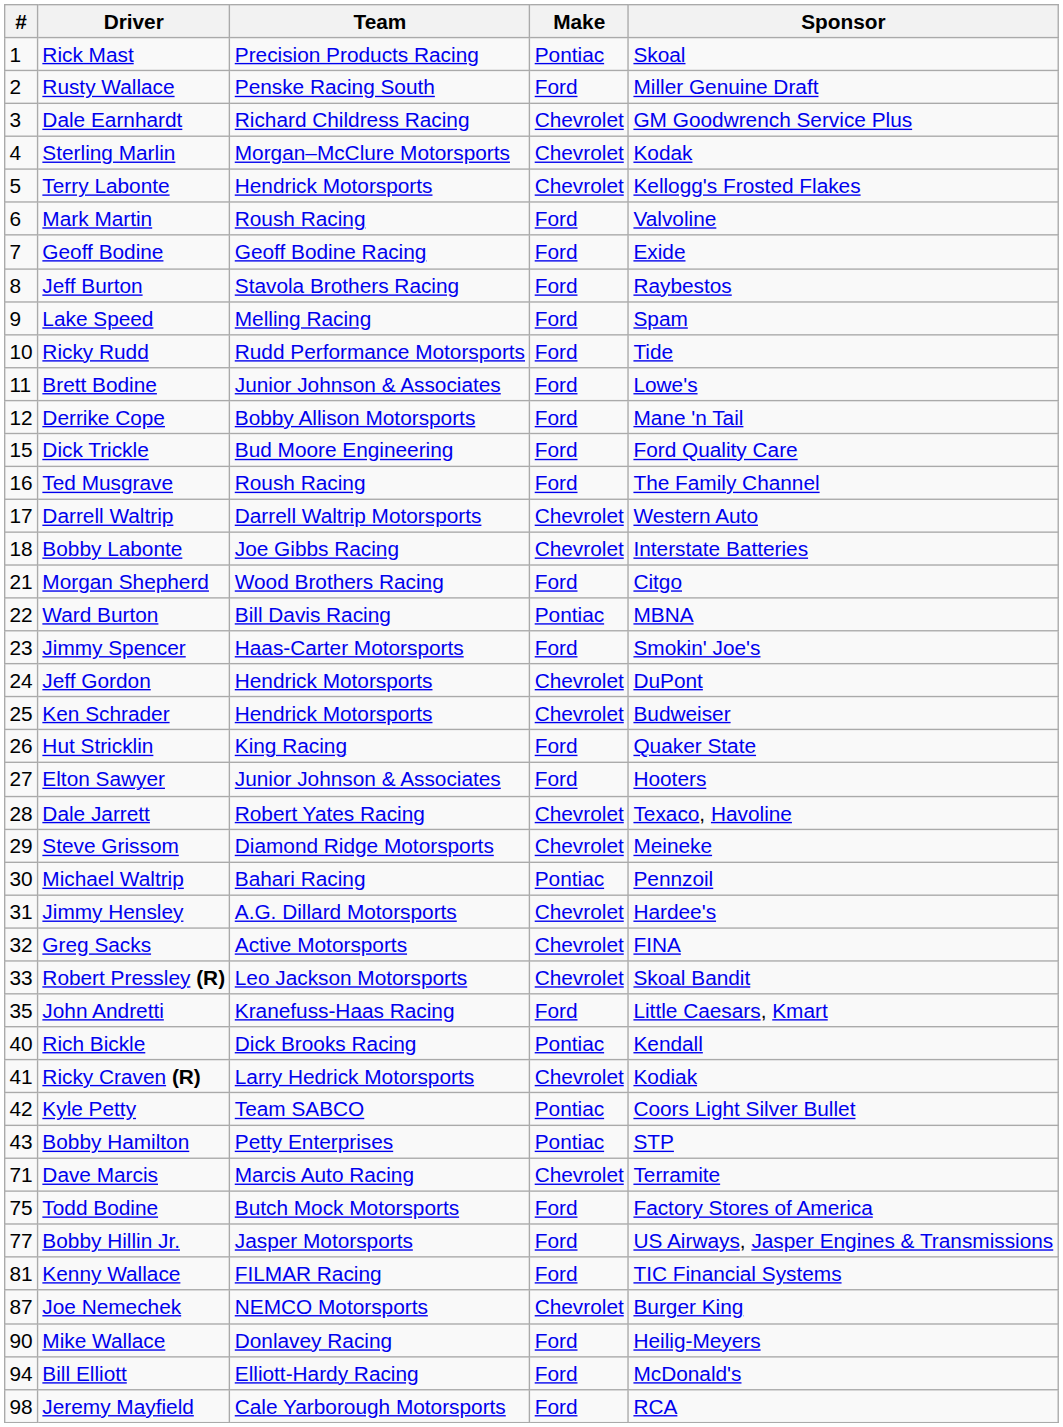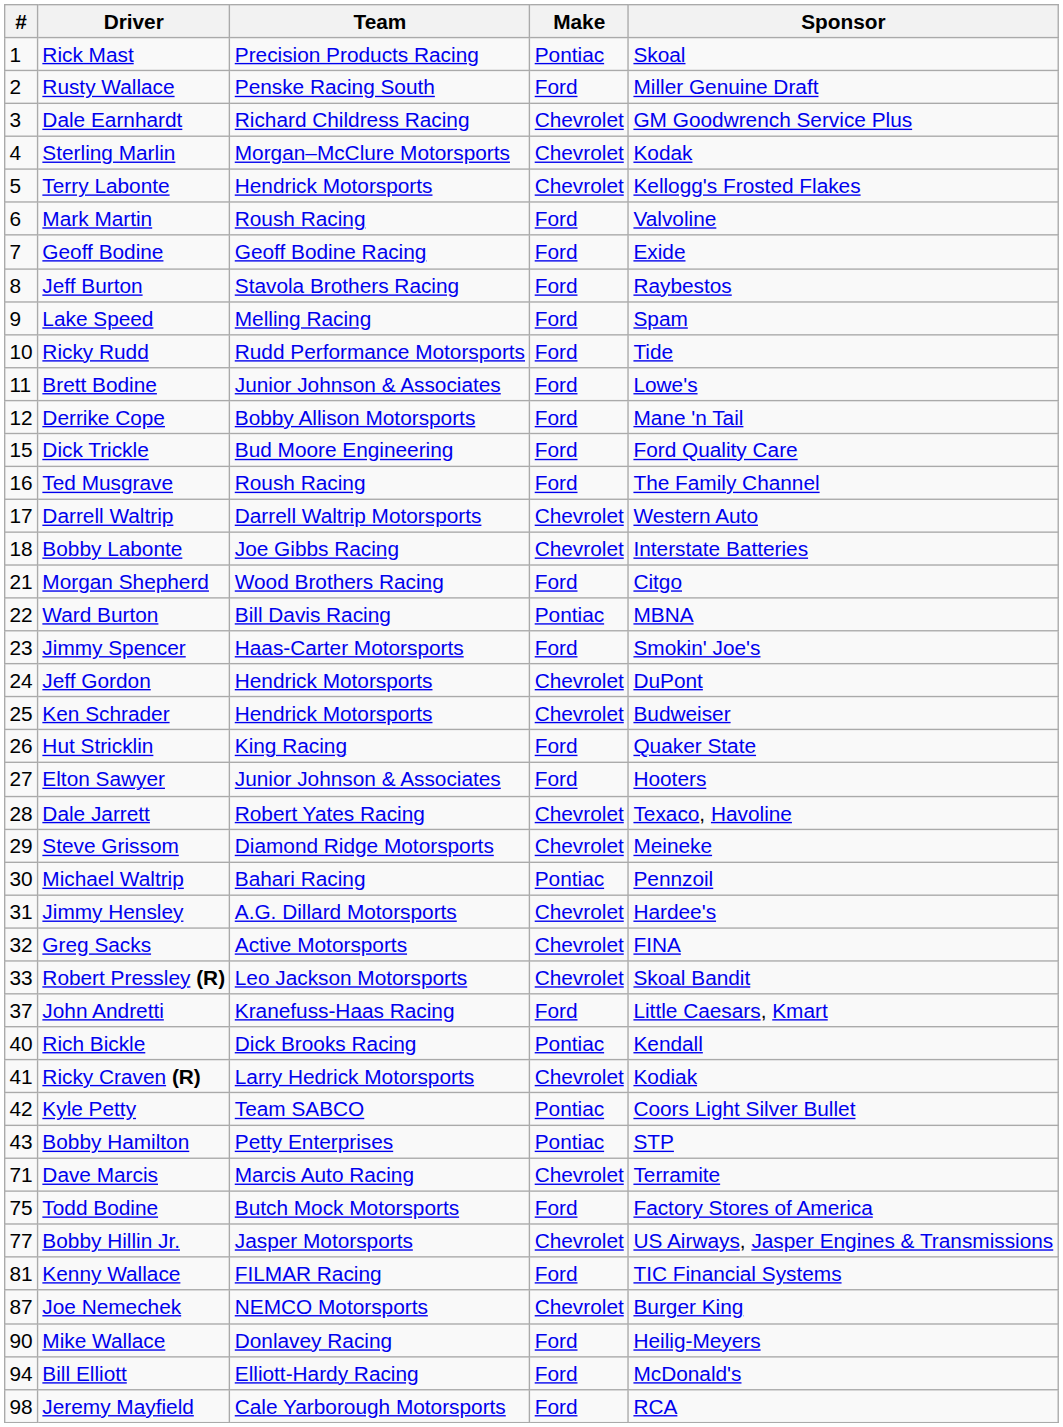 <table class="wikitable" style="font-size:95%">
 <tr>
 <th>#</th>
 <th>Driver</th>
 <th>Team</th>
 <th>Make</th>
 <th>Sponsor</th>
 </tr>
 <tr>
 <td>1</td>
 <td><a href='#'>Rick Mast</a></td>
 <td><a href='#'>Precision Products Racing</a></td>
 <td><a href='#'>Pontiac</a></td>
 <td><a href='#'>Skoal</a></td>
 </tr>
 <tr>
 <td>2</td>
 <td><a href='#'>Rusty Wallace</a></td>
 <td><a href='#'>Penske Racing South</a></td>
 <td><a href='#'>Ford</a></td>
 <td><a href='#'>Miller Genuine Draft</a></td>
 </tr>
 <tr>
 <td>3</td>
 <td><a href='#'>Dale Earnhardt</a></td>
 <td><a href='#'>Richard Childress Racing</a></td>
 <td><a href='#'>Chevrolet</a></td>
 <td><a href='#'>GM Goodwrench Service Plus</a></td>
 </tr>
 <tr>
 <td>4</td>
 <td><a href='#'>Sterling Marlin</a></td>
 <td><a href='#'>Morgan–McClure Motorsports</a></td>
 <td><a href='#'>Chevrolet</a></td>
 <td><a href='#'>Kodak</a></td>
 </tr>
 <tr>
 <td>5</td>
 <td><a href='#'>Terry Labonte</a></td>
 <td><a href='#'>Hendrick Motorsports</a></td>
 <td><a href='#'>Chevrolet</a></td>
 <td><a href='#'>Kellogg's Frosted Flakes</a></td>
 </tr>
 <tr>
 <td>6</td>
 <td><a href='#'>Mark Martin</a></td>
 <td><a href='#'>Roush Racing</a></td>
 <td><a href='#'>Ford</a></td>
 <td><a href='#'>Valvoline</a></td>
 </tr>
 <tr>
 <td>7</td>
 <td><a href='#'>Geoff Bodine</a></td>
 <td><a href='#'>Geoff Bodine Racing</a></td>
 <td><a href='#'>Ford</a></td>
 <td><a href='#'>Exide</a></td>
 </tr>
 <tr>
 <td>8</td>
 <td><a href='#'>Jeff Burton</a></td>
 <td><a href='#'>Stavola Brothers Racing</a></td>
 <td><a href='#'>Ford</a></td>
 <td><a href='#'>Raybestos</a></td>
 </tr>
 <tr>
 <td>9</td>
 <td><a href='#'>Lake Speed</a></td>
 <td><a href='#'>Melling Racing</a></td>
 <td><a href='#'>Ford</a></td>
 <td><a href='#'>Spam</a></td>
 </tr>
 <tr>
 <td>10</td>
 <td><a href='#'>Ricky Rudd</a></td>
 <td><a href='#'>Rudd Performance Motorsports</a></td>
 <td><a href='#'>Ford</a></td>
 <td><a href='#'>Tide</a></td>
 </tr>
 <tr>
 <td>11</td>
 <td><a href='#'>Brett Bodine</a></td>
 <td><a href='#'>Junior Johnson & Associates</a></td>
 <td><a href='#'>Ford</a></td>
 <td><a href='#'>Lowe's</a></td>
 </tr>
 <tr>
 <td>12</td>
 <td><a href='#'>Derrike Cope</a></td>
 <td><a href='#'>Bobby Allison Motorsports</a></td>
 <td><a href='#'>Ford</a></td>
 <td><a href='#'>Mane 'n Tail</a></td>
 </tr>
 <tr>
 <td>15</td>
 <td><a href='#'>Dick Trickle</a></td>
 <td><a href='#'>Bud Moore Engineering</a></td>
 <td><a href='#'>Ford</a></td>
 <td><a href='#'>Ford Quality Care</a></td>
 </tr>
 <tr>
 <td>16</td>
 <td><a href='#'>Ted Musgrave</a></td>
 <td><a href='#'>Roush Racing</a></td>
 <td><a href='#'>Ford</a></td>
 <td><a href='#'>The Family Channel</a></td>
 </tr>
 <tr>
 <td>17</td>
 <td><a href='#'>Darrell Waltrip</a></td>
 <td><a href='#'>Darrell Waltrip Motorsports</a></td>
 <td><a href='#'>Chevrolet</a></td>
 <td><a href='#'>Western Auto</a></td>
 </tr>
 <tr>
 <td>18</td>
 <td><a href='#'>Bobby Labonte</a></td>
 <td><a href='#'>Joe Gibbs Racing</a></td>
 <td><a href='#'>Chevrolet</a></td>
 <td><a href='#'>Interstate Batteries</a></td>
 </tr>
 <tr>
 <td>21</td>
 <td><a href='#'>Morgan Shepherd</a></td>
 <td><a href='#'>Wood Brothers Racing</a></td>
 <td><a href='#'>Ford</a></td>
 <td><a href='#'>Citgo</a></td>
 </tr>
 <tr>
 <td>22</td>
 <td><a href='#'>Ward Burton</a></td>
 <td><a href='#'>Bill Davis Racing</a></td>
 <td><a href='#'>Pontiac</a></td>
 <td><a href='#'>MBNA</a></td>
 </tr>
 <tr>
 <td>23</td>
 <td><a href='#'>Jimmy Spencer</a></td>
 <td><a href='#'>Haas-Carter Motorsports</a></td>
 <td><a href='#'>Ford</a></td>
 <td><a href='#'>Smokin' Joe's</a></td>
 </tr>
 <tr>
 <td>24</td>
 <td><a href='#'>Jeff Gordon</a></td>
 <td><a href='#'>Hendrick Motorsports</a></td>
 <td><a href='#'>Chevrolet</a></td>
 <td><a href='#'>DuPont</a></td>
 </tr>
 <tr>
 <td>25</td>
 <td><a href='#'>Ken Schrader</a></td>
 <td><a href='#'>Hendrick Motorsports</a></td>
 <td><a href='#'>Chevrolet</a></td>
 <td><a href='#'>Budweiser</a></td>
 </tr>
 <tr>
 <td>26</td>
 <td><a href='#'>Hut Stricklin</a></td>
 <td><a href='#'>King Racing</a></td>
 <td><a href='#'>Ford</a></td>
 <td><a href='#'>Quaker State</a></td>
 </tr>
 <tr>
 <td>27</td>
 <td><a href='#'>Elton Sawyer</a></td>
 <td><a href='#'>Junior Johnson & Associates</a></td>
 <td><a href='#'>Ford</a></td>
 <td><a href='#'>Hooters</a></td>
 </tr>
 <tr>
 <td>28</td>
 <td><a href='#'>Dale Jarrett</a></td>
 <td><a href='#'>Robert Yates Racing</a></td>
 <td><a href='#'>Chevrolet</a></td>
 <td><a href='#'>Texaco</a>, <a href='#'>Havoline</a></td>
 </tr>
 <tr>
 <td>29</td>
 <td><a href='#'>Steve Grissom</a></td>
 <td><a href='#'>Diamond Ridge Motorsports</a></td>
 <td><a href='#'>Chevrolet</a></td>
 <td><a href='#'>Meineke</a></td>
 </tr>
 <tr>
 <td>30</td>
 <td><a href='#'>Michael Waltrip</a></td>
 <td><a href='#'>Bahari Racing</a></td>
 <td><a href='#'>Pontiac</a></td>
 <td><a href='#'>Pennzoil</a></td>
 </tr>
 <tr>
 <td>31</td>
 <td><a href='#'>Jimmy Hensley</a></td>
 <td><a href='#'>A.G. Dillard Motorsports</a></td>
 <td><a href='#'>Chevrolet</a></td>
 <td><a href='#'>Hardee's</a></td>
 </tr>
 <tr>
 <td>32</td>
 <td><a href='#'>Greg Sacks</a></td>
 <td><a href='#'>Active Motorsports</a></td>
 <td><a href='#'>Chevrolet</a></td>
 <td><a href='#'>FINA</a></td>
 </tr>
 <tr>
 <td>33</td>
 <td><a href='#'>Robert Pressley</a> <strong>(R)</strong></td>
 <td><a href='#'>Leo Jackson Motorsports</a></td>
 <td><a href='#'>Chevrolet</a></td>
 <td><a href='#'>Skoal Bandit</a></td>
 </tr>
 <tr>
-<td>35</td>
+<td>37</td>
 <td><a href='#'>John Andretti</a></td>
 <td><a href='#'>Kranefuss-Haas Racing</a></td>
 <td><a href='#'>Ford</a></td>
 <td><a href='#'>Little Caesars</a>, <a href='#'>Kmart</a></td>
 </tr>
 <tr>
 <td>40</td>
 <td><a href='#'>Rich Bickle</a></td>
 <td><a href='#'>Dick Brooks Racing</a></td>
 <td><a href='#'>Pontiac</a></td>
 <td><a href='#'>Kendall</a></td>
 </tr>
 <tr>
 <td>41</td>
 <td><a href='#'>Ricky Craven</a> <strong>(R)</strong></td>
 <td><a href='#'>Larry Hedrick Motorsports</a></td>
 <td><a href='#'>Chevrolet</a></td>
 <td><a href='#'>Kodiak</a></td>
 </tr>
 <tr>
 <td>42</td>
 <td><a href='#'>Kyle Petty</a></td>
 <td><a href='#'>Team SABCO</a></td>
 <td><a href='#'>Pontiac</a></td>
 <td><a href='#'>Coors Light Silver Bullet</a></td>
 </tr>
 <tr>
 <td>43</td>
 <td><a href='#'>Bobby Hamilton</a></td>
 <td><a href='#'>Petty Enterprises</a></td>
 <td><a href='#'>Pontiac</a></td>
 <td><a href='#'>STP</a></td>
 </tr>
 <tr>
 <td>71</td>
 <td><a href='#'>Dave Marcis</a></td>
 <td><a href='#'>Marcis Auto Racing</a></td>
 <td><a href='#'>Chevrolet</a></td>
 <td><a href='#'>Terramite</a></td>
 </tr>
 <tr>
 <td>75</td>
 <td><a href='#'>Todd Bodine</a></td>
 <td><a href='#'>Butch Mock Motorsports</a></td>
 <td><a href='#'>Ford</a></td>
 <td><a href='#'>Factory Stores of America</a></td>
 </tr>
 <tr>
 <td>77</td>
 <td><a href='#'>Bobby Hillin Jr.</a></td>
 <td><a href='#'>Jasper Motorsports</a></td>
-<td><a href='#'>Ford</a></td>
+<td><a href='#'>Chevrolet</a></td>
 <td><a href='#'>US Airways</a>, <a href='#'>Jasper Engines & Transmissions</a></td>
 </tr>
 <tr>
 <td>81</td>
 <td><a href='#'>Kenny Wallace</a></td>
 <td><a href='#'>FILMAR Racing</a></td>
 <td><a href='#'>Ford</a></td>
 <td><a href='#'>TIC Financial Systems</a></td>
 </tr>
 <tr>
 <td>87</td>
 <td><a href='#'>Joe Nemechek</a></td>
 <td><a href='#'>NEMCO Motorsports</a></td>
 <td><a href='#'>Chevrolet</a></td>
 <td><a href='#'>Burger King</a></td>
 </tr>
 <tr>
 <td>90</td>
 <td><a href='#'>Mike Wallace</a></td>
 <td><a href='#'>Donlavey Racing</a></td>
 <td><a href='#'>Ford</a></td>
 <td><a href='#'>Heilig-Meyers</a></td>
 </tr>
 <tr>
 <td>94</td>
 <td><a href='#'>Bill Elliott</a></td>
 <td><a href='#'>Elliott-Hardy Racing</a></td>
 <td><a href='#'>Ford</a></td>
 <td><a href='#'>McDonald's</a></td>
 </tr>
 <tr>
 <td>98</td>
 <td><a href='#'>Jeremy Mayfield</a></td>
 <td><a href='#'>Cale Yarborough Motorsports</a></td>
 <td><a href='#'>Ford</a></td>
 <td><a href='#'>RCA</a></td>
 </tr>
 </table>
